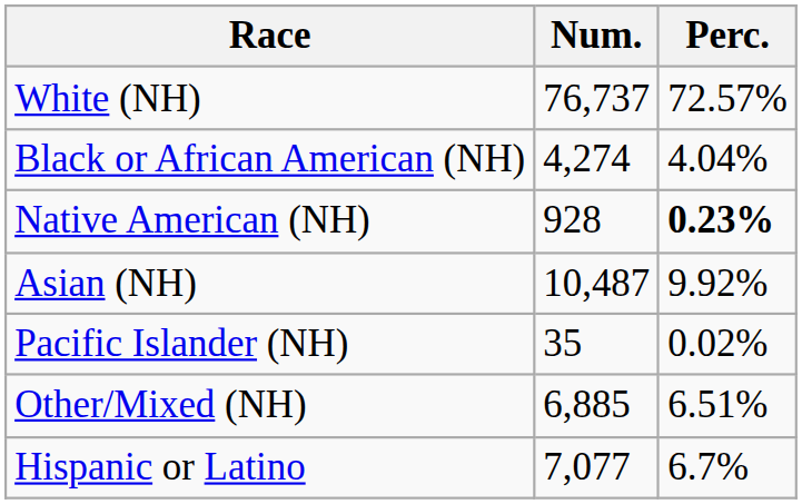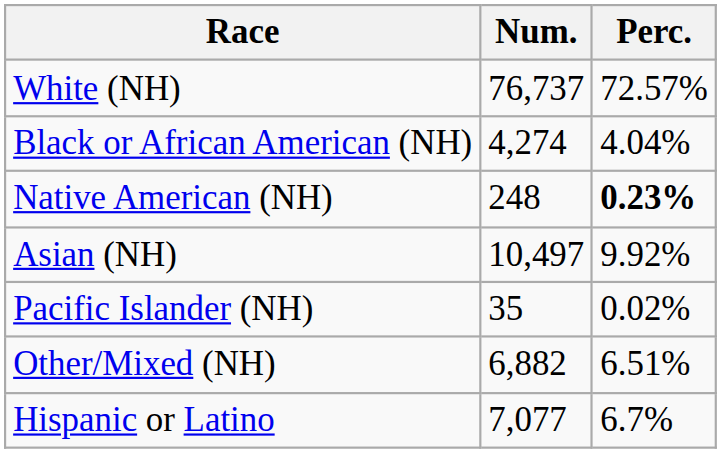 <table class="wikitable">
 <tr>
 <th>Race</th>
 <th>Num.</th>
 <th>Perc.</th>
 </tr>
 <tr>
 <td><a href='#'>White</a> (NH)</td>
 <td>76,737</td>
 <td>72.57%</td>
 </tr>
 <tr>
 <td><a href='#'>Black or African American</a> (NH)</td>
 <td>4,274</td>
 <td>4.04%</td>
 </tr>
 <tr>
 <td><a href='#'>Native American</a> (NH)</td>
-<td>928</td>
+<td>248</td>
 <td><strong>0.23%</strong></td>
 </tr>
 <tr>
 <td><a href='#'>Asian</a> (NH)</td>
-<td>10,487</td>
+<td>10,497</td>
 <td>9.92%</td>
 </tr>
 <tr>
 <td><a href='#'>Pacific Islander</a> (NH)</td>
 <td>35</td>
 <td>0.02%</td>
 </tr>
 <tr>
 <td><a href='#'>Other/Mixed</a> (NH)</td>
-<td>6,885</td>
+<td>6,882</td>
 <td>6.51%</td>
 </tr>
 <tr>
 <td><a href='#'>Hispanic</a> or <a href='#'>Latino</a></td>
 <td>7,077</td>
 <td>6.7%</td>
 </tr>
 </table>
